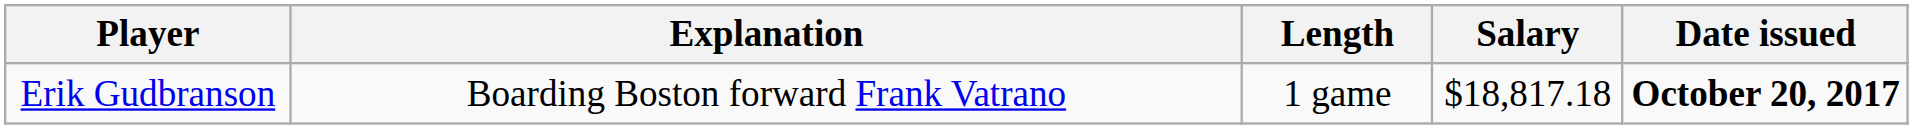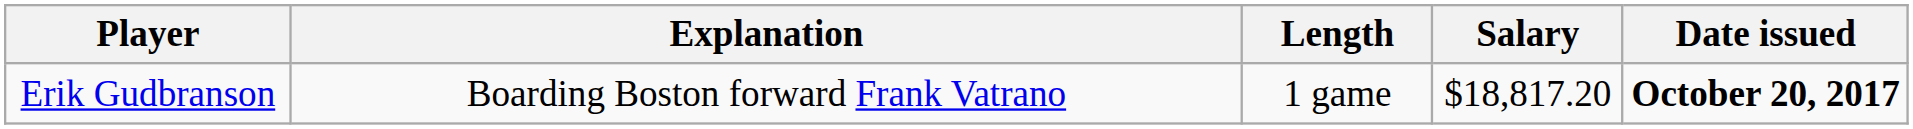 <table class="wikitable" style="text-align:center;">
 <tr>
 <th style="width:15%;">Player</th>
 <th style="width:50%;">Explanation</th>
 <th style="width:10%;">Length</th>
 <th style="width:10%;">Salary</th>
 <th style="width:15%;">Date issued</th>
 </tr>
 <tr>
 <td><a href='#'>Erik Gudbranson</a></td>
 <td>Boarding Boston forward <a href='#'>Frank Vatrano</a></td>
 <td>1 game</td>
-<td>$18,817.18</td>
+<td>$18,817.20</td>
 <td><strong>October 20, 2017</strong></td>
 </tr>
 </table>
